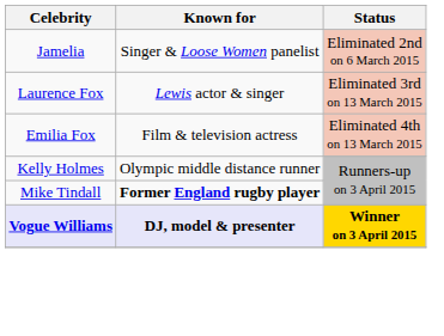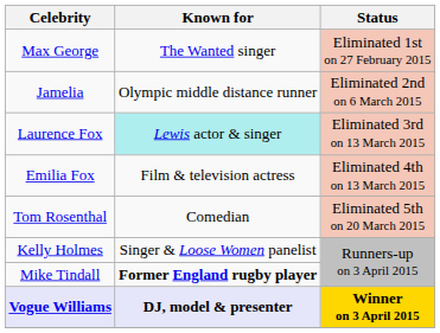 <table class="wikitable" style="text-align:center">
 <tr>
 <th scope="col">Celebrity</th>
 <th scope="col">Known for</th>
 <th scope="col">Status</th>
 </tr>
 <tr>
+<td><a href='#'>Max George</a></td>
+<td><a href='#'>The Wanted</a> singer</td>
+<td style="background:#f4c7b8;">Eliminated 1st<br><small>on 27 February 2015</small></td>
+</tr>
+<tr>
 <td><a href='#'>Jamelia</a></td>
-<td>Singer & <em><a href='#'>Loose Women</a></em> panelist</td>
+<td>Olympic middle distance runner</td>
 <td style="background:#f4c7b8;">Eliminated 2nd<br><small>on 6 March 2015</small></td>
 </tr>
 <tr>
 <td><a href='#'>Laurence Fox</a></td>
-<td><em><a href='#'>Lewis</a></em> actor & singer</td>
+<td style="background: paleturquoise;"><em><a href='#'>Lewis</a></em> actor & singer</td>
 <td style="background:#f4c7b8;">Eliminated 3rd<br><small>on 13 March 2015</small></td>
 </tr>
 <tr>
 <td><a href='#'>Emilia Fox</a></td>
 <td>Film & television actress</td>
 <td style="background:#f4c7b8;">Eliminated 4th<br><small>on 13 March 2015</small></td>
 </tr>
 <tr>
+<td><a href='#'>Tom Rosenthal</a></td>
+<td>Comedian</td>
+<td style="background:#f4c7b8;">Eliminated 5th<br><small>on 20 March 2015</small></td>
+</tr>
+<tr>
 <td><a href='#'>Kelly Holmes</a></td>
-<td>Olympic middle distance runner</td>
+<td>Singer & <em><a href='#'>Loose Women</a></em> panelist</td>
 <td style="background:silver;" rowspan=2>Runners-up<br><small>on 3 April 2015</small></td>
 </tr>
 <tr>
 <td><a href='#'>Mike Tindall</a></td>
 <td><strong>Former <a href='#'>England</a> rugby player</strong></td>
 </tr>
 <tr>
 <td style=background:lavender;><strong><a href='#'>Vogue Williams</a></strong></td>
 <td style=background:lavender;><strong>DJ, model & presenter</strong></td>
 <td style=background:gold;><strong>Winner<br><small>on 3 April 2015</small></strong></td>
 </tr>
 <tr>
 </tr>
 </table>
